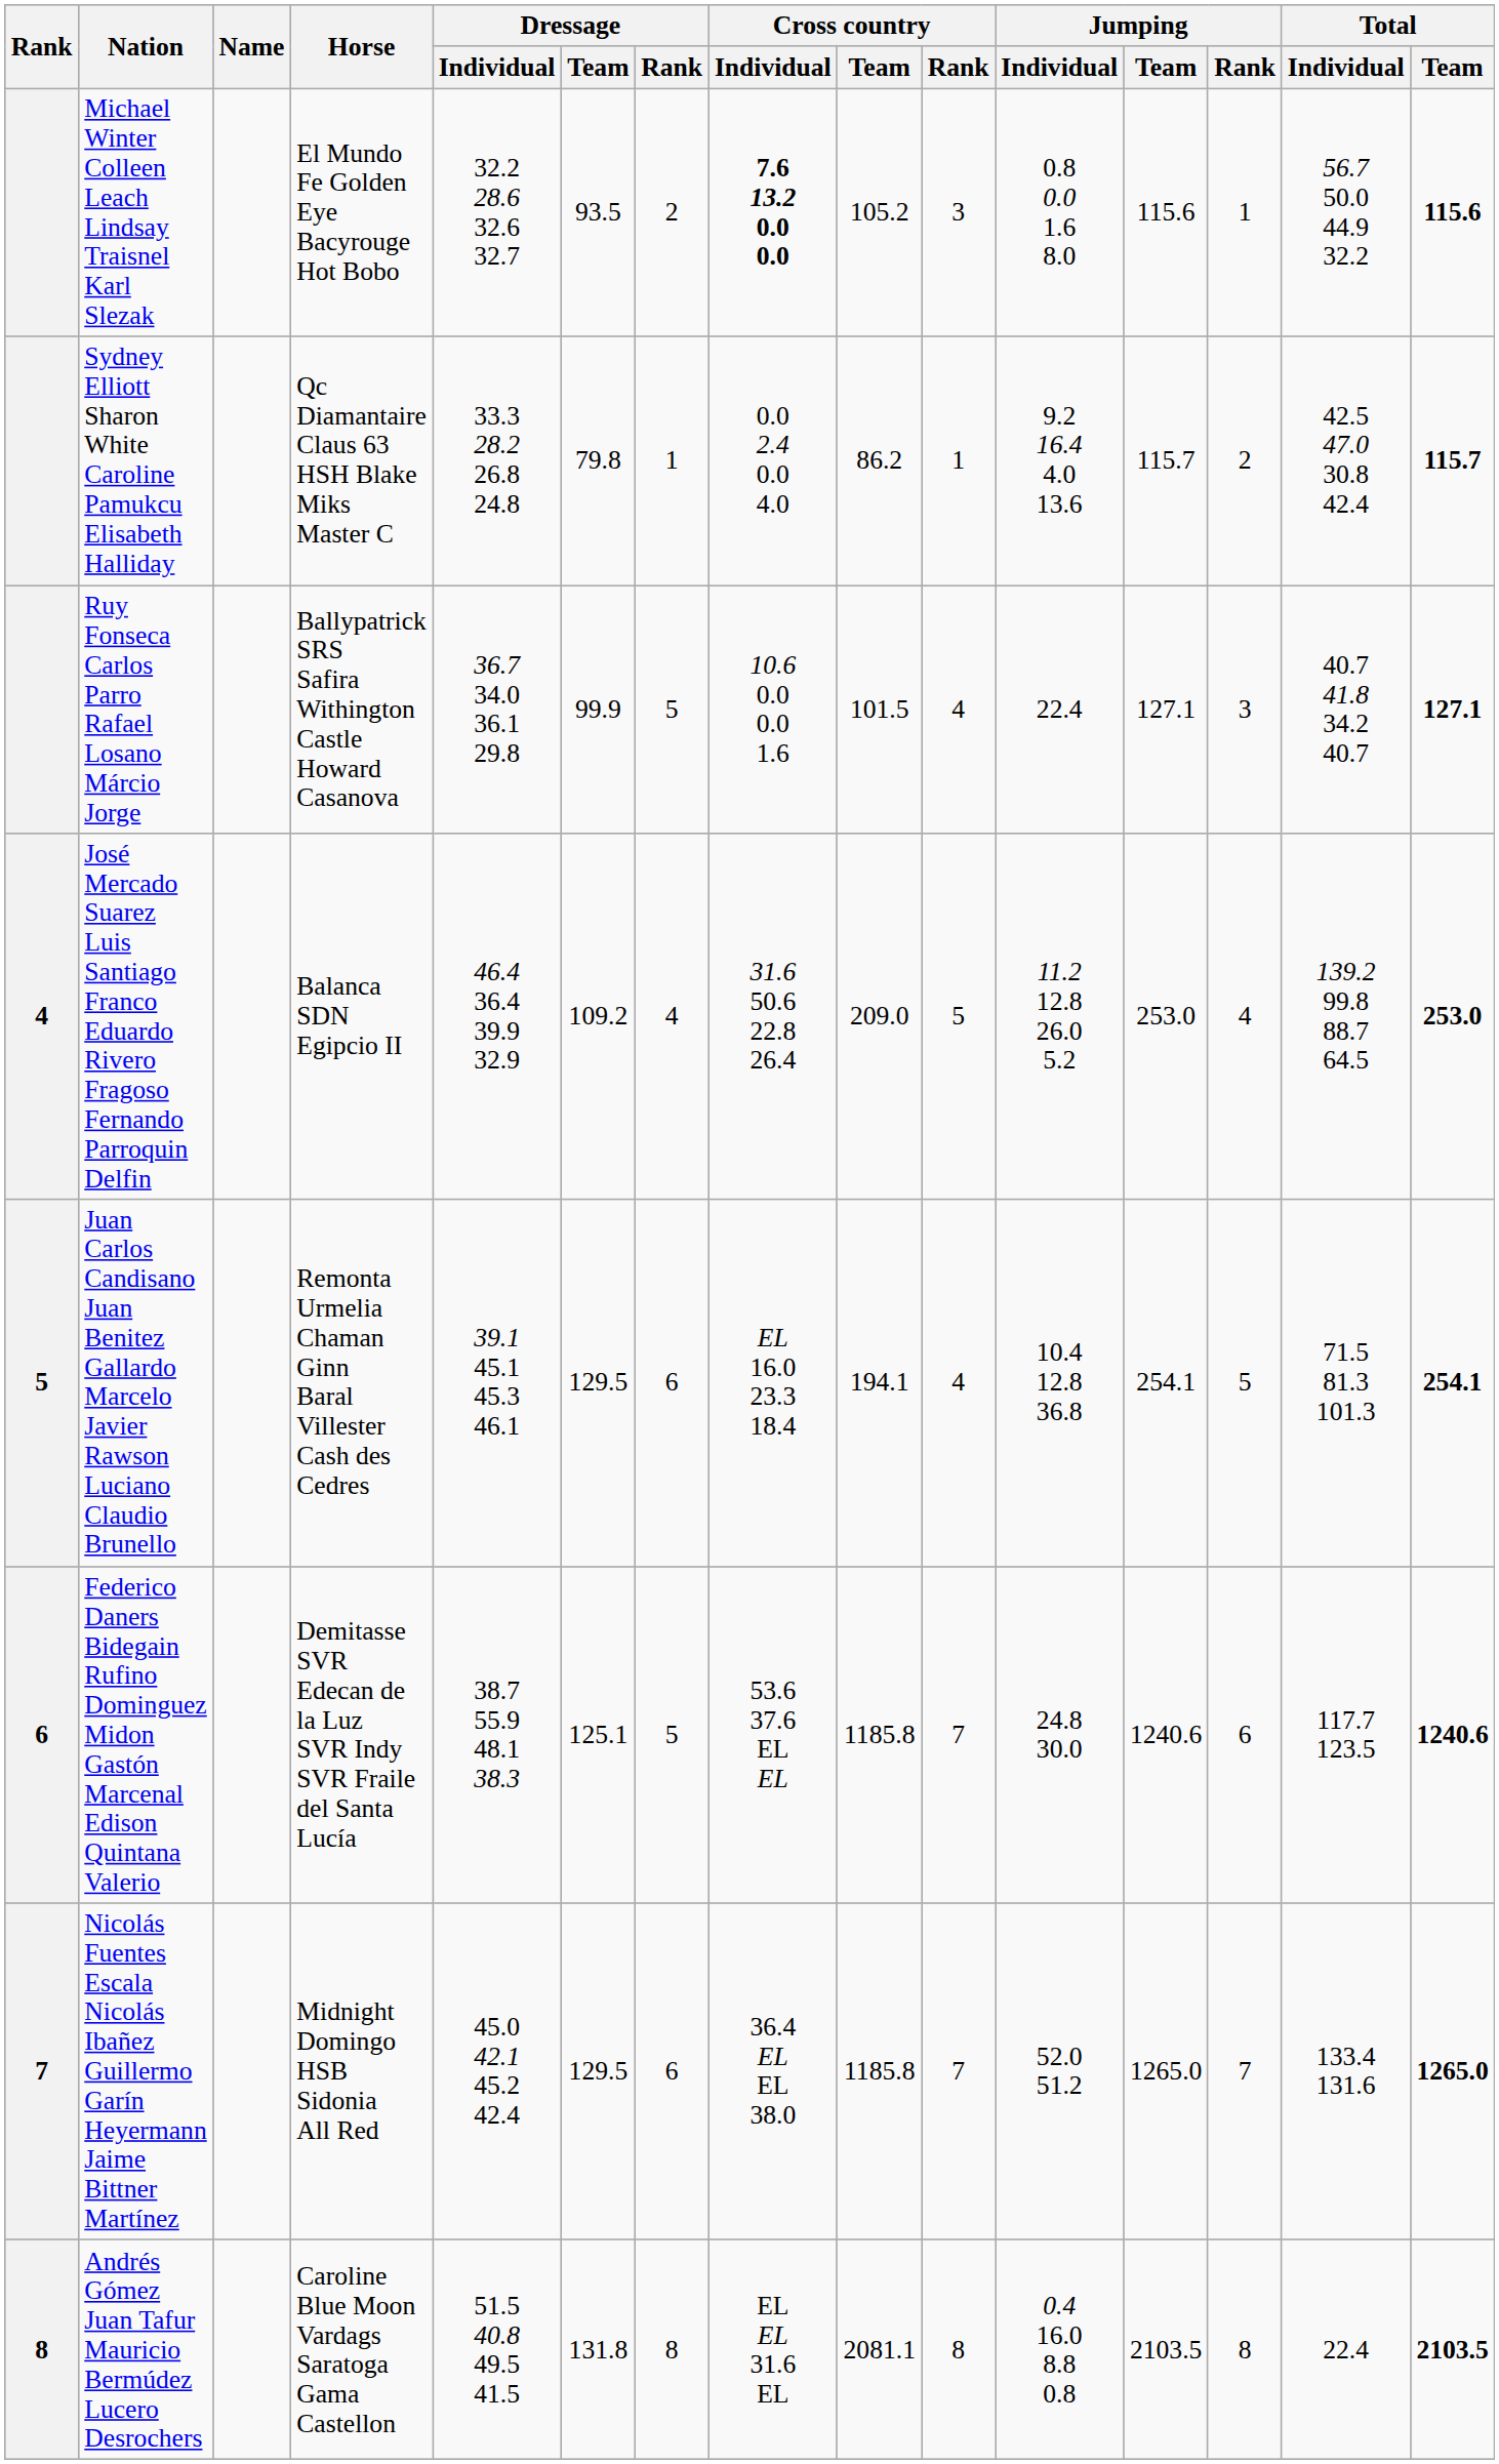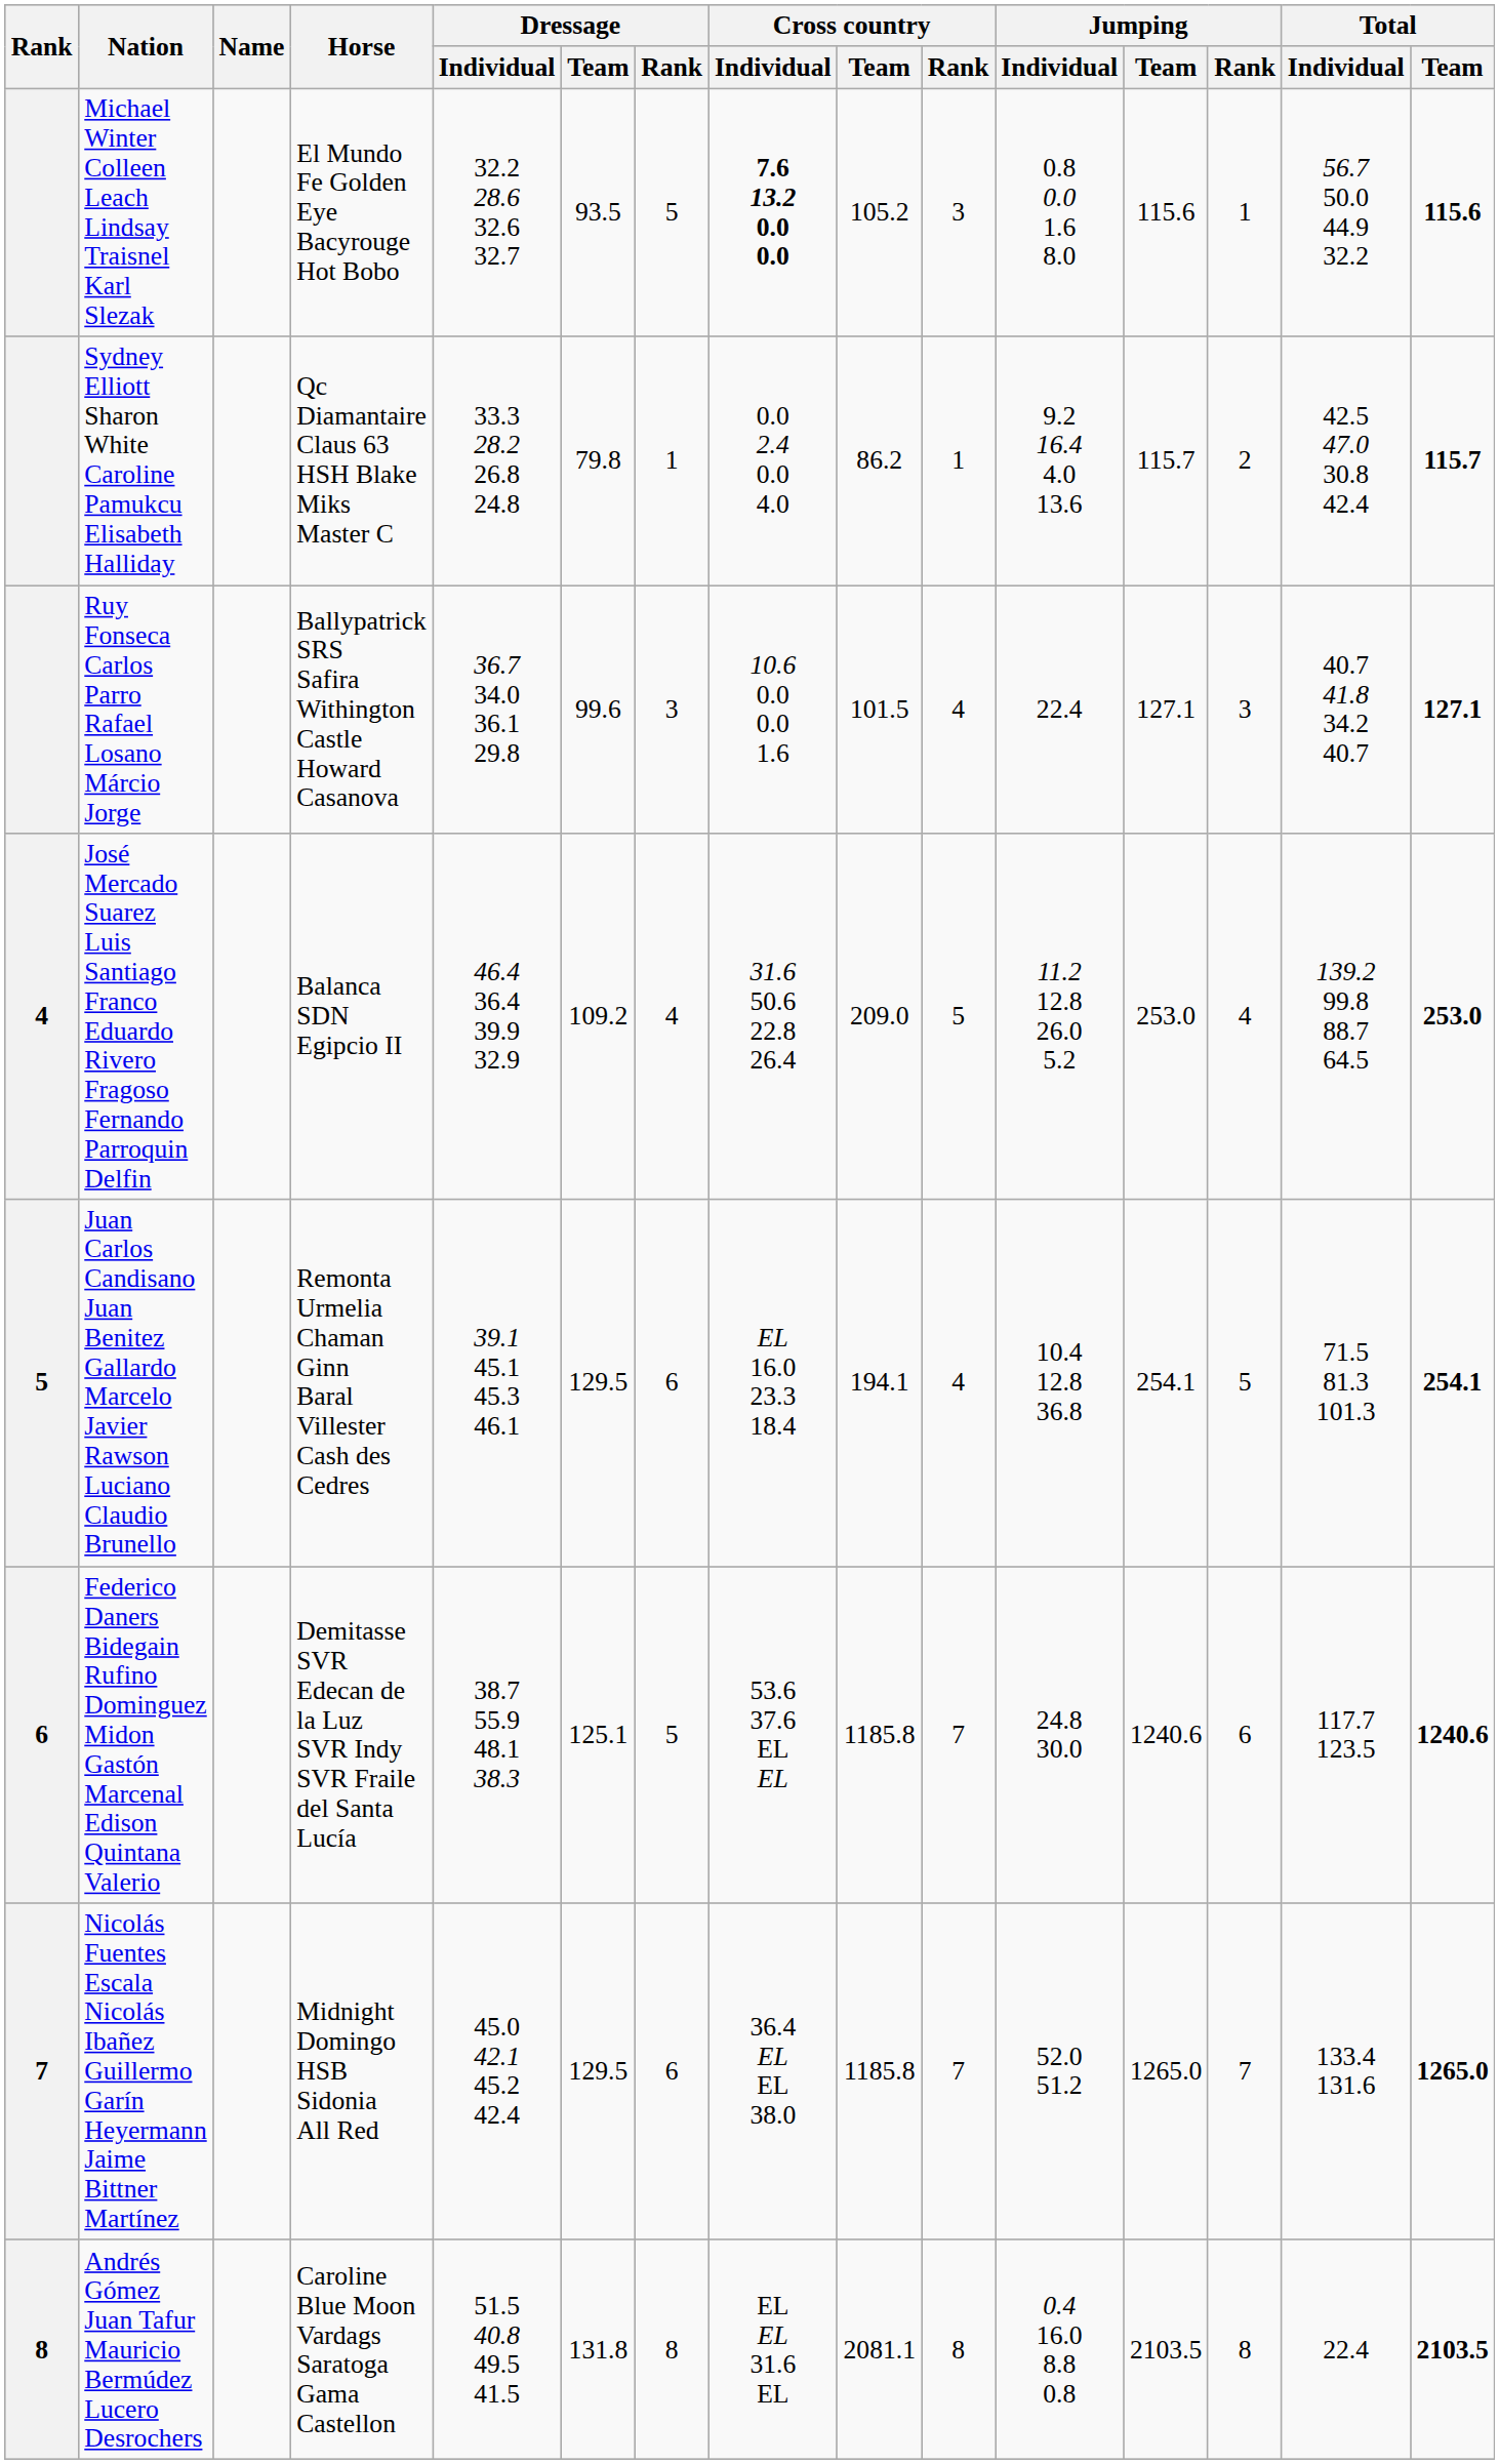 <table class="wikitable" style="text-align:center" style="font-size:95%">
 <tr>
 <th rowspan="2">Rank</th>
 <th rowspan="2">Nation</th>
 <th rowspan="2">Name</th>
 <th rowspan="2">Horse</th>
 <th colspan="3">Dressage</th>
 <th colspan="3">Cross country</th>
 <th colspan="3">Jumping</th>
 <th colspan="2">Total</th>
 </tr>
 <tr>
 <th>Individual</th>
 <th>Team</th>
 <th>Rank</th>
 <th>Individual</th>
 <th>Team</th>
 <th>Rank</th>
 <th>Individual</th>
 <th>Team</th>
 <th>Rank</th>
 <th>Individual</th>
 <th>Team</th>
 </tr>
 <tr>
 <th></th>
 <td align=left><a href='#'>Michael Winter</a><br><a href='#'>Colleen Leach</a><br><a href='#'>Lindsay Traisnel</a><br><a href='#'>Karl Slezak</a></td>
 <td align=left></td>
 <td align=left>El Mundo<br>Fe Golden Eye<br>Bacyrouge<br>Hot Bobo</td>
 <td>32.2<br><em>28.6</em><br>32.6<br>32.7</td>
 <td>93.5</td>
-<td>2</td>
+<td>5</td>
 <td><strong>7.6<br><em>13.2</em><br>0.0<br>0.0</strong></td>
 <td>105.2</td>
 <td>3</td>
 <td>0.8<br><em>0.0</em><br>1.6<br>8.0</td>
 <td>115.6</td>
 <td>1</td>
 <td><em>56.7</em><br>50.0<br>44.9<br>32.2</td>
 <td><strong>115.6</strong></td>
 </tr>
 <tr>
 <th></th>
 <td align=left><a href='#'>Sydney Elliott</a><br>Sharon White<br><a href='#'>Caroline Pamukcu</a><br><a href='#'>Elisabeth Halliday</a></td>
 <td align=left></td>
 <td align=left>Qc Diamantaire<br>Claus 63<br>HSH Blake<br>Miks Master C</td>
 <td>33.3<br><em>28.2</em><br>26.8<br>24.8</td>
 <td>79.8</td>
 <td>1</td>
 <td>0.0<br><em>2.4</em><br>0.0<br>4.0</td>
 <td>86.2</td>
 <td>1</td>
 <td>9.2<br><em>16.4</em><br>4.0<br>13.6</td>
 <td>115.7</td>
 <td>2</td>
 <td>42.5<br><em>47.0</em><br>30.8<br>42.4</td>
 <td><strong>115.7</strong></td>
 </tr>
 <tr>
 <th></th>
 <td align=left><a href='#'>Ruy Fonseca</a><br><a href='#'>Carlos Parro</a><br><a href='#'>Rafael Losano</a><br><a href='#'>Márcio Jorge</a></td>
 <td align=left></td>
 <td align=left>Ballypatrick SRS<br>Safira<br>Withington<br>Castle Howard Casanova</td>
 <td><em>36.7</em><br>34.0<br>36.1<br>29.8</td>
-<td>99.9</td>
-<td>5</td>
+<td>99.6</td>
+<td>3</td>
 <td><em>10.6</em><br>0.0<br>0.0<br>1.6</td>
 <td>101.5</td>
 <td>4</td>
 <td>22.4</td>
 <td>127.1</td>
 <td>3</td>
 <td>40.7<br><em>41.8</em><br>34.2<br>40.7</td>
 <td><strong>127.1</strong></td>
 </tr>
 <tr>
 <th>4</th>
 <td align=left><a href='#'>José Mercado Suarez</a><br><a href='#'>Luis Santiago Franco</a><br><a href='#'>Eduardo Rivero Fragoso</a><br><a href='#'>Fernando Parroquin Delfin</a></td>
 <td align=left></td>
 <td align=left>Balanca SDN<br>Egipcio II</td>
 <td><em>46.4</em><br>36.4<br>39.9<br>32.9</td>
 <td>109.2</td>
 <td>4</td>
 <td><em>31.6</em><br>50.6<br>22.8<br>26.4</td>
 <td>209.0</td>
 <td>5</td>
 <td><em>11.2</em><br>12.8<br>26.0<br>5.2</td>
 <td>253.0</td>
 <td>4</td>
 <td><em>139.2</em><br>99.8<br>88.7<br>64.5</td>
 <td><strong>253.0</strong></td>
 </tr>
 <tr>
 <th>5</th>
 <td align=left><a href='#'>Juan Carlos Candisano</a><br><a href='#'>Juan Benitez Gallardo</a><br><a href='#'>Marcelo Javier Rawson</a><br><a href='#'>Luciano Claudio Brunello</a></td>
 <td align=left></td>
 <td align=left>Remonta Urmelia<br>Chaman Ginn<br>Baral Villester<br>Cash des Cedres</td>
 <td><em>39.1</em><br>45.1<br>45.3<br>46.1</td>
 <td>129.5</td>
 <td>6</td>
 <td><em>EL</em><br>16.0<br>23.3<br>18.4</td>
 <td>194.1</td>
 <td>4</td>
 <td>10.4<br>12.8<br>36.8</td>
 <td>254.1</td>
 <td>5</td>
 <td>71.5<br>81.3<br>101.3</td>
 <td><strong>254.1</strong></td>
 </tr>
 <tr>
 <th>6</th>
 <td align=left><a href='#'>Federico Daners Bidegain</a><br><a href='#'>Rufino Dominguez Midon</a><br><a href='#'>Gastón Marcenal</a><br><a href='#'>Edison Quintana Valerio</a></td>
 <td align=left></td>
 <td align=left>Demitasse<br>SVR Edecan de la Luz<br>SVR Indy<br>SVR Fraile del Santa Lucía</td>
 <td>38.7<br>55.9<br>48.1<br><em>38.3</em></td>
 <td>125.1</td>
 <td>5</td>
 <td>53.6<br>37.6<br>EL<br><em>EL</em></td>
 <td>1185.8</td>
 <td>7</td>
 <td>24.8<br>30.0</td>
 <td>1240.6</td>
 <td>6</td>
 <td>117.7<br>123.5</td>
 <td><strong>1240.6</strong></td>
 </tr>
 <tr>
 <th>7</th>
 <td align=left><a href='#'>Nicolás Fuentes Escala</a><br><a href='#'>Nicolás Ibañez</a><br><a href='#'>Guillermo Garín Heyermann</a><br><a href='#'>Jaime Bittner Martínez</a></td>
 <td align=left></td>
 <td align=left>Midnight<br>Domingo<br>HSB Sidonia<br>All Red</td>
 <td>45.0<br><em>42.1</em><br>45.2<br>42.4</td>
 <td>129.5</td>
 <td>6</td>
 <td>36.4<br><em>EL</em><br>EL<br>38.0</td>
 <td>1185.8</td>
 <td>7</td>
 <td>52.0<br>51.2</td>
 <td>1265.0</td>
 <td>7</td>
 <td>133.4<br>131.6</td>
 <td><strong>1265.0</strong></td>
 </tr>
 <tr>
 <th>8</th>
 <td align=left><a href='#'>Andrés Gómez</a><br><a href='#'>Juan Tafur</a><br><a href='#'>Mauricio Bermúdez</a><br><a href='#'>Lucero Desrochers</a></td>
 <td align=left></td>
 <td align=left>Caroline<br>Blue Moon<br>Vardags Saratoga<br>Gama Castellon</td>
 <td>51.5<br><em>40.8</em><br>49.5<br>41.5</td>
 <td>131.8</td>
 <td>8</td>
 <td>EL<br><em>EL</em><br>31.6<br>EL</td>
 <td>2081.1</td>
 <td>8</td>
 <td><em>0.4</em><br>16.0<br>8.8<br>0.8</td>
 <td>2103.5</td>
 <td>8</td>
 <td>22.4</td>
 <td><strong>2103.5</strong></td>
 </tr>
 <tr>
 </tr>
 </table>
